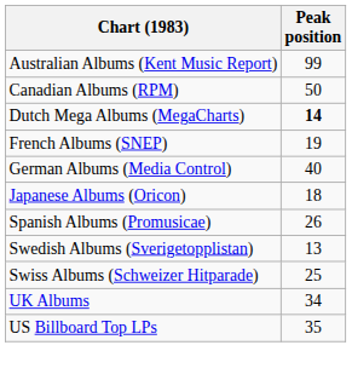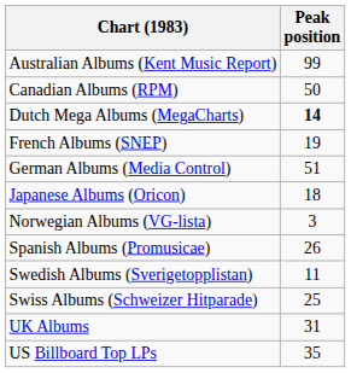 <table class="wikitable" style="text-align:center">
 <tr>
 <th>Chart (1983)</th>
 <th>Peak<br>position</th>
 </tr>
 <tr>
 <td style="text-align:left;">Australian Albums (<a href='#'>Kent Music Report</a>)</td>
 <td>99</td>
 </tr>
 <tr>
 <td style="text-align:left;">Canadian Albums (<a href='#'>RPM</a>)</td>
 <td>50</td>
 </tr>
 <tr>
 <td style="text-align:left;">Dutch Mega Albums (<a href='#'>MegaCharts</a>)</td>
 <td><strong>14</strong></td>
 </tr>
 <tr>
 <td style="text-align:left;">French Albums (<a href='#'>SNEP</a>)</td>
 <td>19</td>
 </tr>
 <tr>
 <td style="text-align:left;">German Albums (<a href='#'>Media Control</a>)</td>
-<td>40</td>
+<td>51</td>
 </tr>
 <tr>
 <td style="text-align:left;"><a href='#'>Japanese Albums</a> (<a href='#'>Oricon</a>)</td>
 <td>18</td>
+</tr>
+<tr>
+<td style="text-align:left;">Norwegian Albums (<a href='#'>VG-lista</a>)</td>
+<td>3</td>
 </tr>
 <tr>
 <td style="text-align:left;">Spanish Albums (<a href='#'>Promusicae</a>)</td>
 <td align="center">26</td>
 </tr>
 <tr>
 <td style="text-align:left;">Swedish Albums (<a href='#'>Sverigetopplistan</a>)</td>
-<td>13</td>
+<td>11</td>
 </tr>
 <tr>
 <td style="text-align:left;">Swiss Albums (<a href='#'>Schweizer Hitparade</a>)</td>
 <td>25</td>
 </tr>
 <tr>
 <td style="text-align:left;"><a href='#'>UK Albums</a></td>
-<td>34</td>
+<td>31</td>
 </tr>
 <tr>
 <td style="text-align:left;">US <a href='#'>Billboard Top LPs</a></td>
 <td>35</td>
 </tr>
 </table>
